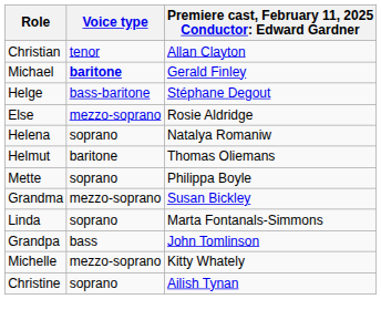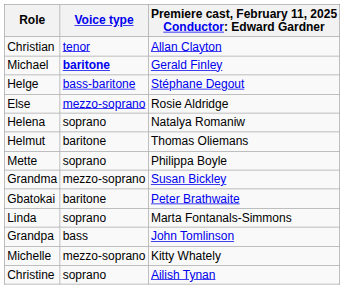 <table class="wikitable">
 <tr>
 <th>Role</th>
 <th><a href='#'>Voice type</a></th>
 <th>Premiere cast, February 11, 2025<br><a href='#'>Conductor</a>: Edward Gardner</th>
 </tr>
 <tr>
 <td>Christian</td>
 <td><a href='#'>tenor</a></td>
 <td><a href='#'>Allan Clayton</a></td>
 </tr>
 <tr>
 <td>Michael</td>
 <td><strong><a href='#'>baritone</a></strong></td>
 <td><a href='#'>Gerald Finley</a></td>
 </tr>
 <tr>
 <td>Helge</td>
 <td><a href='#'>bass-baritone</a></td>
 <td><a href='#'>Stéphane Degout</a></td>
 </tr>
 <tr>
 <td>Else</td>
 <td><a href='#'>mezzo-soprano</a></td>
 <td>Rosie Aldridge</td>
 </tr>
 <tr>
 <td>Helena</td>
 <td>soprano</td>
 <td>Natalya Romaniw</td>
 </tr>
 <tr>
 <td>Helmut</td>
 <td>baritone</td>
 <td>Thomas Oliemans</td>
 </tr>
 <tr>
 <td>Mette</td>
 <td>soprano</td>
 <td>Philippa Boyle</td>
 </tr>
 <tr>
 <td>Grandma</td>
 <td>mezzo-soprano</td>
 <td><a href='#'>Susan Bickley</a></td>
 </tr>
 <tr>
+<td>Gbatokai</td>
+<td>baritone</td>
+<td><a href='#'>Peter Brathwaite</a></td>
+</tr>
+<tr>
 <td>Linda</td>
 <td>soprano</td>
 <td>Marta Fontanals-Simmons</td>
 </tr>
 <tr>
 <td>Grandpa</td>
 <td>bass</td>
 <td><a href='#'>John Tomlinson</a></td>
 </tr>
 <tr>
 <td>Michelle</td>
 <td>mezzo-soprano</td>
 <td>Kitty Whately</td>
 </tr>
 <tr>
 <td>Christine</td>
 <td>soprano</td>
 <td><a href='#'>Ailish Tynan</a></td>
 </tr>
 </table>
